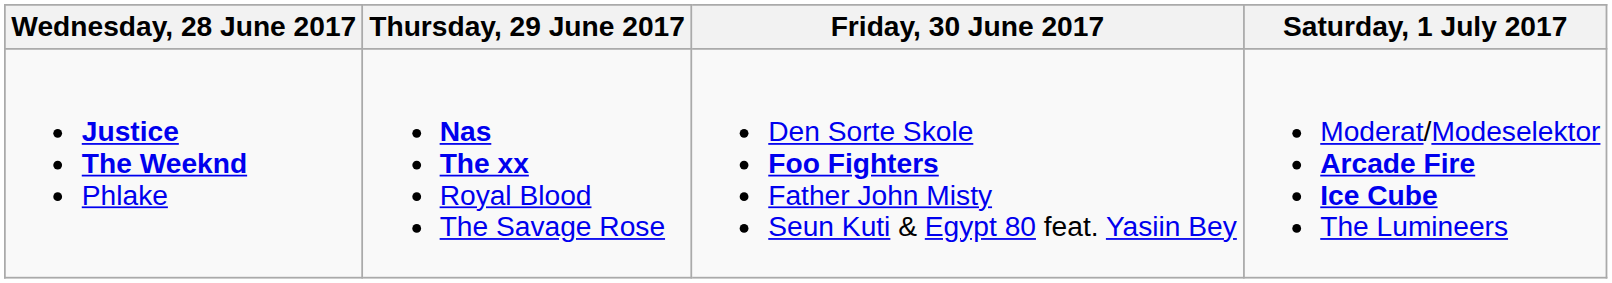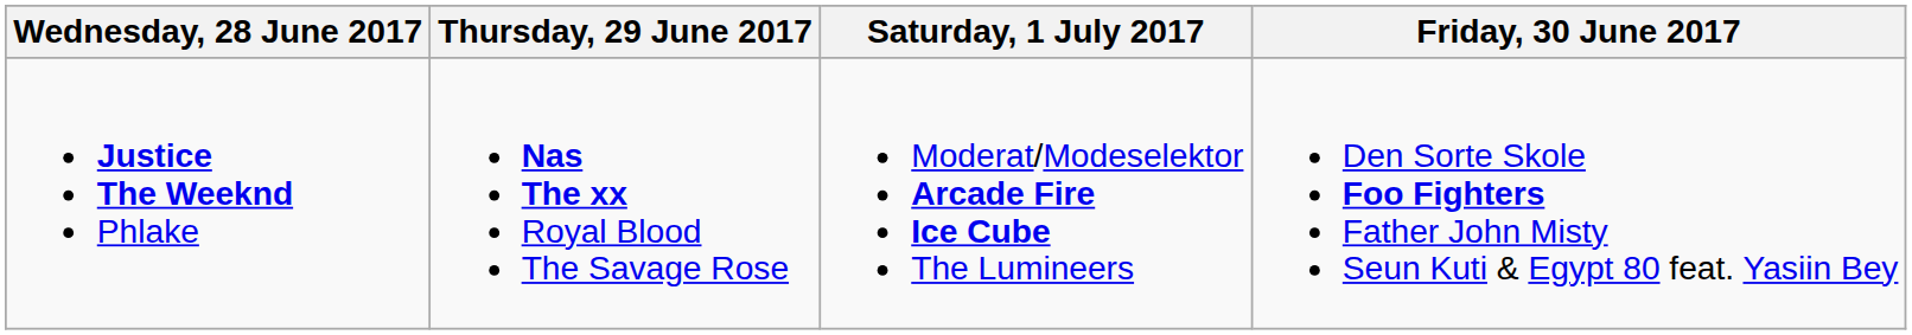 <table class="wikitable">
 <tr>
 <th>Wednesday, 28 June 2017</th>
 <th>Thursday, 29 June 2017</th>
+<th>Saturday, 1 July 2017</th>
 <th>Friday, 30 June 2017</th>
-<th>Saturday, 1 July 2017</th>
 </tr>
 <tr valign="top">
 <td><br><ul><li><strong><a href='#'>Justice</a></strong></li><li><strong><a href='#'>The Weeknd</a></strong></li><li><a href='#'>Phlake</a></li></ul></td>
 <td><br><ul><li><strong><a href='#'>Nas</a></strong></li><li><strong><a href='#'>The xx</a></strong></li><li><a href='#'>Royal Blood</a></li><li><a href='#'>The Savage Rose</a></li></ul></td>
+<td><br><ul><li><a href='#'>Moderat</a>/<a href='#'>Modeselektor</a></li><li><strong><a href='#'>Arcade Fire</a></strong></li><li><strong><a href='#'>Ice Cube</a></strong></li><li><a href='#'>The Lumineers</a></li></ul></td>
 <td><br><ul><li><a href='#'>Den Sorte Skole</a></li><li><strong><a href='#'>Foo Fighters</a></strong></li><li><a href='#'>Father John Misty</a></li><li><a href='#'>Seun Kuti</a> & <a href='#'>Egypt 80</a> feat. <a href='#'>Yasiin Bey</a></li></ul></td>
-<td><br><ul><li><a href='#'>Moderat</a>/<a href='#'>Modeselektor</a></li><li><strong><a href='#'>Arcade Fire</a></strong></li><li><strong><a href='#'>Ice Cube</a></strong></li><li><a href='#'>The Lumineers</a></li></ul></td>
 </tr>
 </table>
